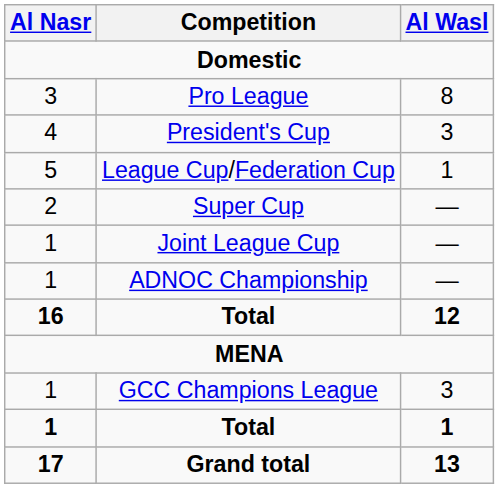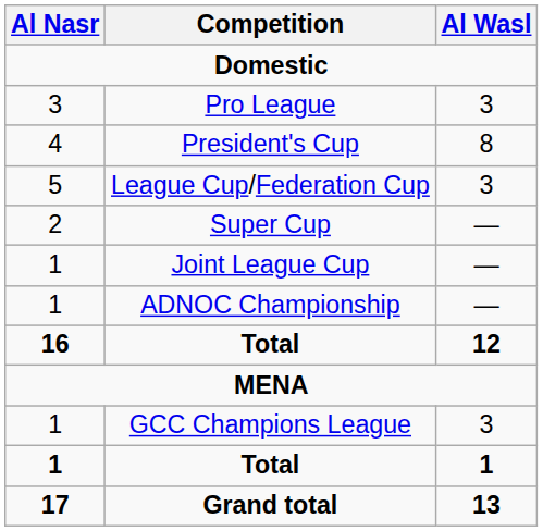 <table class="wikitable">
 <tr>
 <th><a href='#'>Al Nasr</a></th>
 <th>Competition</th>
 <th><a href='#'>Al Wasl</a></th>
 </tr>
 <tr style="text-align:center;">
 <td colspan="4"><strong>Domestic</strong></td>
 </tr>
 <tr style="text-align:center;">
 <td>3</td>
 <td><a href='#'>Pro League</a></td>
-<td>8</td>
+<td>3</td>
 </tr>
 <tr style="text-align:center;">
 <td>4</td>
 <td><a href='#'>President's Cup</a></td>
-<td>3</td>
+<td>8</td>
 </tr>
 <tr style="text-align:center;">
 <td>5</td>
 <td><a href='#'>League Cup</a>/<a href='#'>Federation Cup</a></td>
-<td>1</td>
+<td>3</td>
 </tr>
 <tr style="text-align:center;">
 <td>2</td>
 <td><a href='#'>Super Cup</a></td>
 <td>—</td>
 </tr>
 <tr style="text-align:center;">
 <td>1</td>
 <td><a href='#'>Joint League Cup</a></td>
 <td>—</td>
 </tr>
 <tr style="text-align:center;">
 <td>1</td>
 <td><a href='#'>ADNOC Championship</a></td>
 <td>—</td>
 </tr>
 <tr align="center">
 <td><strong>16</strong></td>
 <td><strong>Total</strong></td>
 <td><strong>12</strong></td>
 </tr>
 <tr style="text-align:center;">
 <td colspan="4"><strong>MENA</strong></td>
 </tr>
 <tr style="text-align:center;">
 <td>1</td>
 <td><a href='#'>GCC Champions League</a></td>
 <td>3</td>
 </tr>
 <tr align="center">
 <td><strong>1</strong></td>
 <td><strong>Total</strong></td>
 <td><strong>1</strong></td>
 </tr>
 <tr align="center">
 <td><strong>17</strong></td>
 <td><strong>Grand total</strong></td>
 <td><strong>13</strong></td>
 </tr>
 </table>
